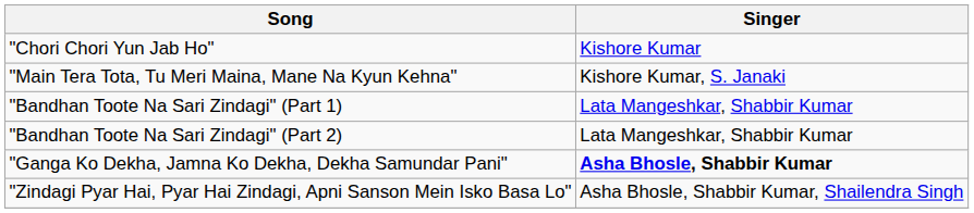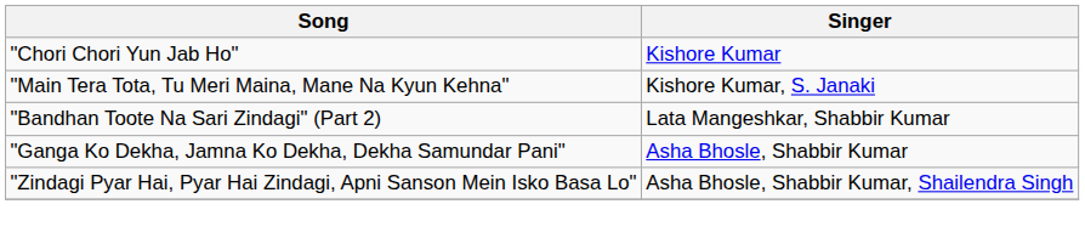 <table class="wikitable">
 <tr>
 <th>Song</th>
 <th>Singer</th>
 </tr>
 <tr>
 <td>"Chori Chori Yun Jab Ho"</td>
 <td><a href='#'>Kishore Kumar</a></td>
 </tr>
 <tr>
 <td>"Main Tera Tota, Tu Meri Maina, Mane Na Kyun Kehna"</td>
 <td>Kishore Kumar, <a href='#'>S. Janaki</a></td>
 </tr>
 <tr>
-<td>"Bandhan Toote Na Sari Zindagi" (Part 1)</td>
-<td><a href='#'>Lata Mangeshkar</a>, <a href='#'>Shabbir Kumar</a></td>
-</tr>
-<tr>
 <td>"Bandhan Toote Na Sari Zindagi" (Part 2)</td>
 <td>Lata Mangeshkar, Shabbir Kumar</td>
 </tr>
 <tr>
 <td>"Ganga Ko Dekha, Jamna Ko Dekha, Dekha Samundar Pani"</td>
-<td><strong><a href='#'>Asha Bhosle</a>, Shabbir Kumar</strong></td>
+<td><a href='#'>Asha Bhosle</a>, Shabbir Kumar</td>
 </tr>
 <tr>
 <td>"Zindagi Pyar Hai, Pyar Hai Zindagi, Apni Sanson Mein Isko Basa Lo"</td>
 <td>Asha Bhosle, Shabbir Kumar, <a href='#'>Shailendra Singh</a></td>
 </tr>
 <tr>
 </tr>
 </table>
